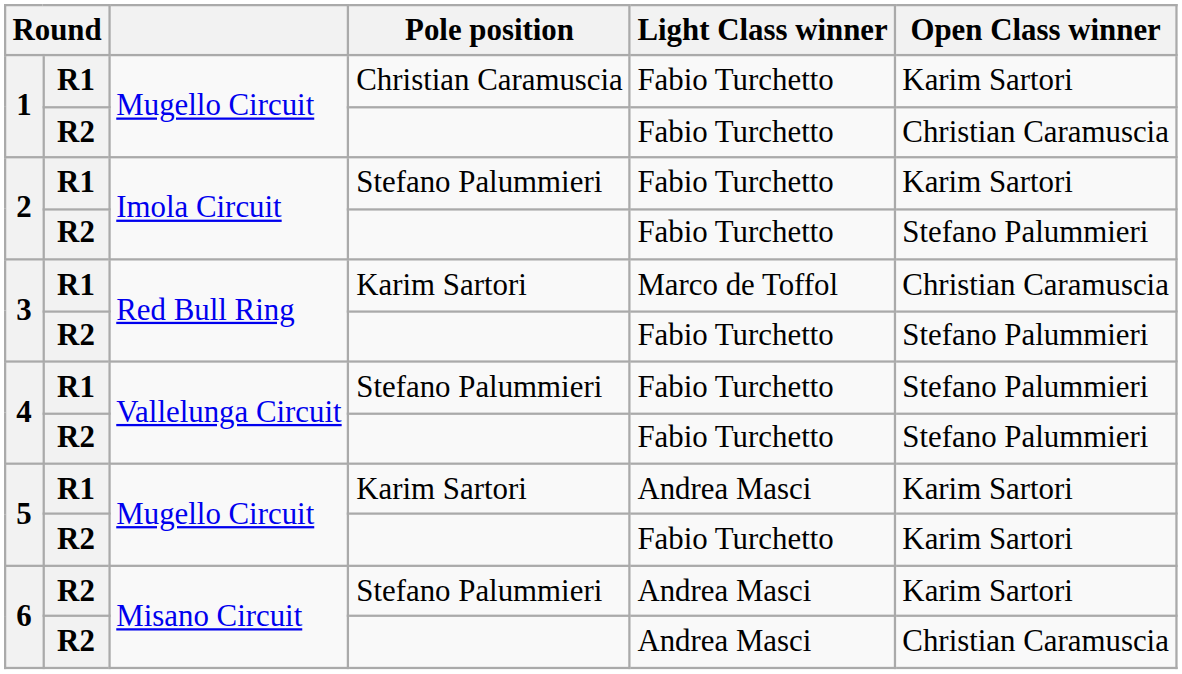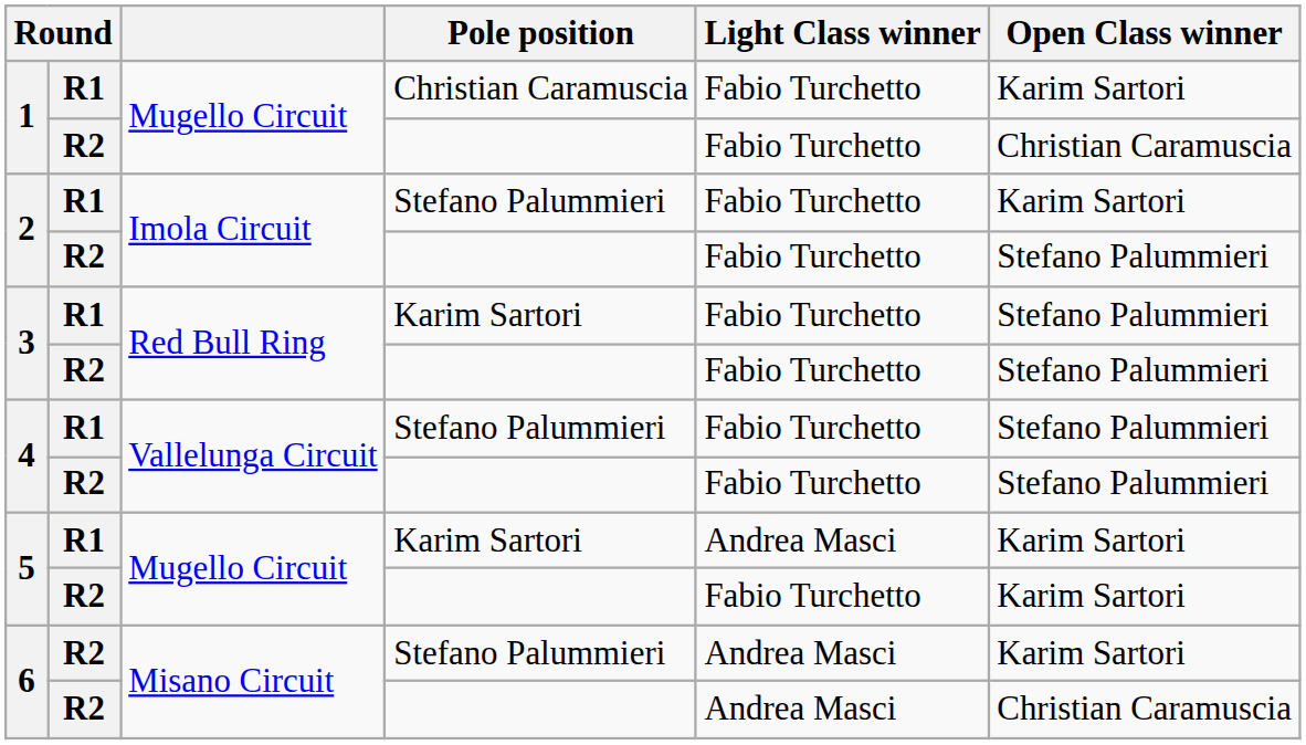 <table class="wikitable" style="font-size:85%">
 <tr>
 <th colspan="2">Round</th>
 <th></th>
 <th>Pole position</th>
 <th>Light Class winner</th>
 <th>Open Class winner</th>
 </tr>
 <tr>
 <th rowspan="2">1</th>
 <th>R1</th>
 <td rowspan="2"> <a href='#'>Mugello Circuit</a></td>
 <td nowrap=""> Christian Caramuscia</td>
 <td> Fabio Turchetto</td>
 <td> Karim Sartori</td>
 </tr>
 <tr>
 <th>R2</th>
 <td></td>
 <td> Fabio Turchetto</td>
 <td> Christian Caramuscia</td>
 </tr>
 <tr>
 <th rowspan="2">2</th>
 <th>R1</th>
 <td rowspan="2"> <a href='#'>Imola Circuit</a></td>
 <td> Stefano Palummieri</td>
 <td> Fabio Turchetto</td>
 <td> Karim Sartori</td>
 </tr>
 <tr>
 <th>R2</th>
 <td></td>
 <td> Fabio Turchetto</td>
 <td> Stefano Palummieri</td>
 </tr>
 <tr>
 <th rowspan="2">3</th>
 <th>R1</th>
 <td rowspan="2"> <a href='#'>Red Bull Ring</a></td>
 <td> Karim Sartori</td>
-<td> Marco de Toffol</td>
-<td> Christian Caramuscia</td>
+<td> Fabio Turchetto</td>
+<td> Stefano Palummieri</td>
 </tr>
 <tr>
 <th>R2</th>
 <td></td>
 <td> Fabio Turchetto</td>
 <td> Stefano Palummieri</td>
 </tr>
 <tr>
 <th rowspan="2">4</th>
 <th>R1</th>
 <td rowspan="2"> <a href='#'>Vallelunga Circuit</a></td>
 <td> Stefano Palummieri</td>
 <td> Fabio Turchetto</td>
 <td> Stefano Palummieri</td>
 </tr>
 <tr>
 <th>R2</th>
 <td></td>
 <td> Fabio Turchetto</td>
 <td> Stefano Palummieri</td>
 </tr>
 <tr>
 <th rowspan="2">5</th>
 <th>R1</th>
 <td rowspan="2"> <a href='#'>Mugello Circuit</a></td>
 <td> Karim Sartori</td>
 <td> Andrea Masci</td>
 <td> Karim Sartori</td>
 </tr>
 <tr>
 <th>R2</th>
 <td></td>
 <td> Fabio Turchetto</td>
 <td> Karim Sartori</td>
 </tr>
 <tr>
 <th rowspan="2">6</th>
 <th>R2</th>
 <td rowspan="2"> <a href='#'>Misano Circuit</a></td>
 <td> Stefano Palummieri</td>
 <td> Andrea Masci</td>
 <td> Karim Sartori</td>
 </tr>
 <tr>
 <th>R2</th>
 <td></td>
 <td> Andrea Masci</td>
 <td> Christian Caramuscia</td>
 </tr>
 </table>
